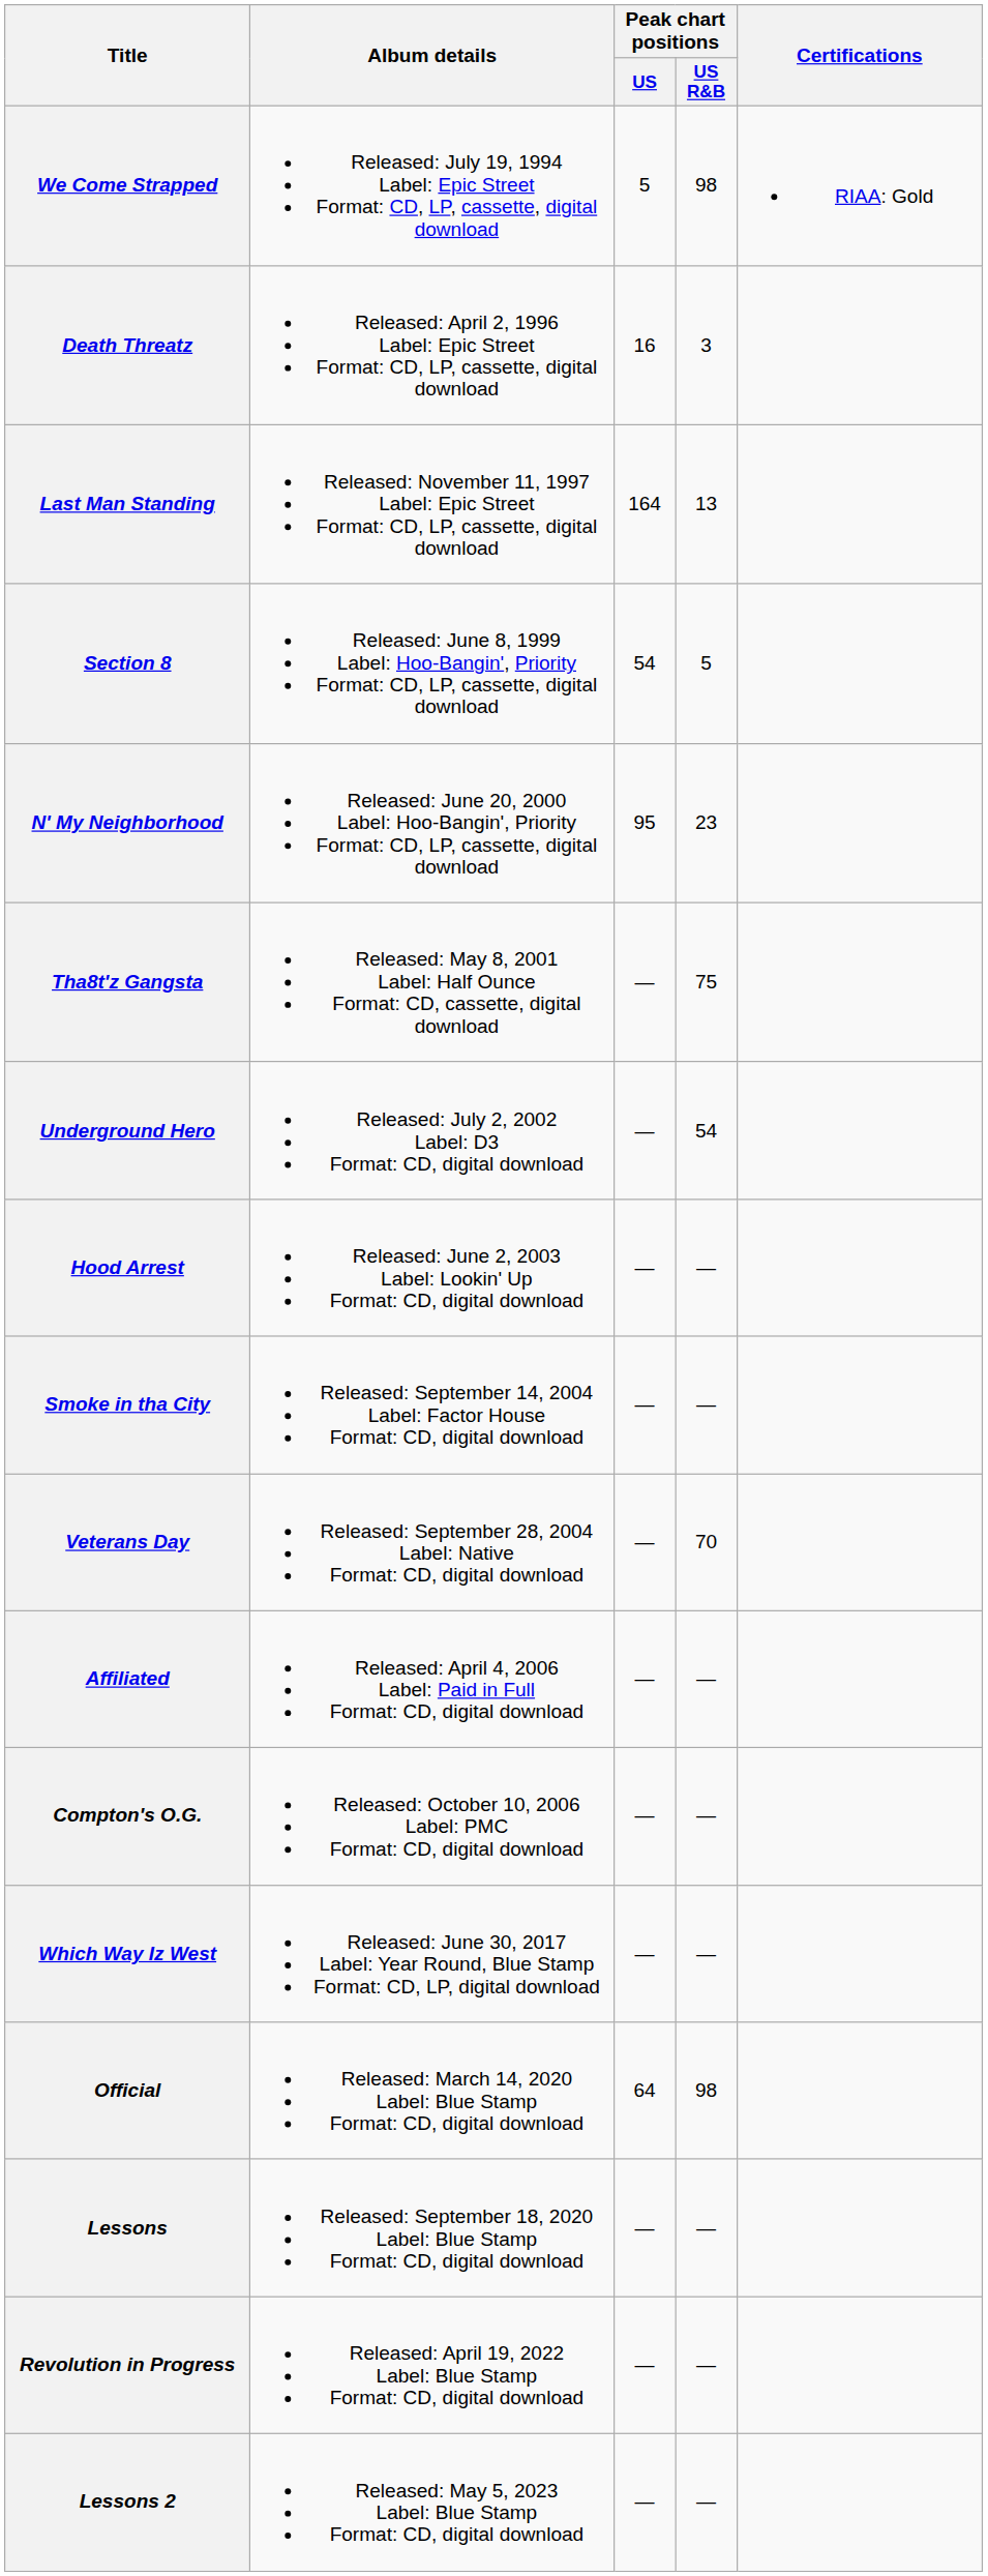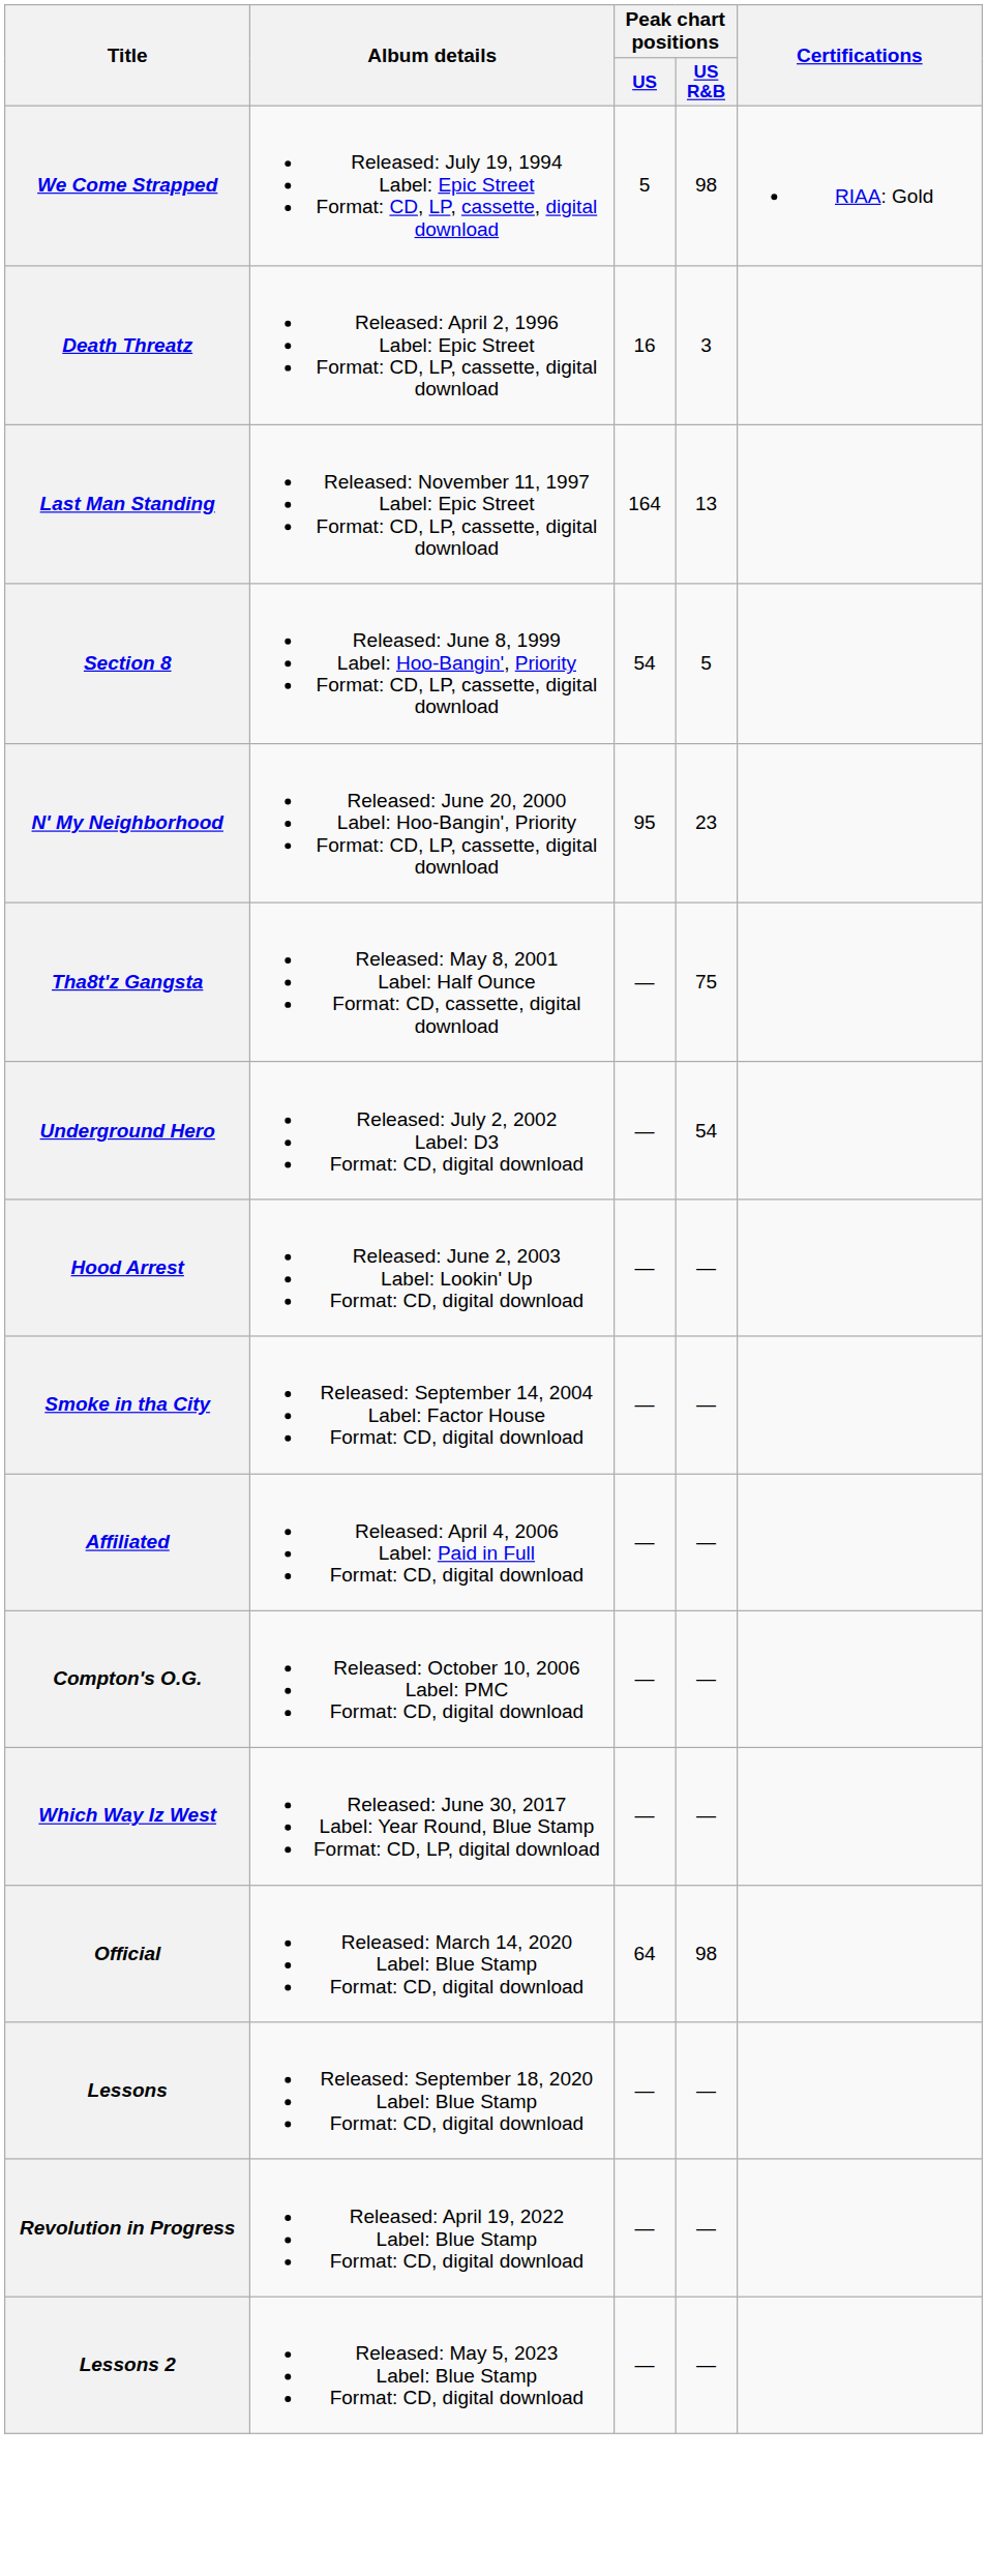 <table class="wikitable plainrowheaders" style="text-align:center;">
 <tr>
 <th rowspan="2" style="width:12em;">Title</th>
 <th rowspan="2" style="width:18em;">Album details</th>
 <th colspan="2">Peak chart positions</th>
 <th rowspan="2" style="width:12em;"><a href='#'>Certifications</a></th>
 </tr>
 <tr>
 <th style="width:3em;font-size:90%;"><a href='#'>US</a><br></th>
 <th style="width:3em;font-size:90%;"><a href='#'>US R&B</a><br></th>
 </tr>
 <tr>
 <th scope="row"><em><a href='#'>We Come Strapped</a></em></th>
 <td><br><ul><li>Released: July 19, 1994</li><li>Label: <a href='#'>Epic Street</a></li><li>Format: <a href='#'>CD</a>, <a href='#'>LP</a>, <a href='#'>cassette</a>, <a href='#'>digital download</a></li></ul></td>
 <td>5</td>
 <td>98</td>
 <td><br><ul><li><a href='#'>RIAA</a>: Gold</li></ul></td>
 </tr>
 <tr>
 <th scope="row"><em><a href='#'>Death Threatz</a></em></th>
 <td><br><ul><li>Released: April 2, 1996</li><li>Label: Epic Street</li><li>Format: CD, LP, cassette, digital download</li></ul></td>
 <td>16</td>
 <td>3</td>
 <td></td>
 </tr>
 <tr>
 <th scope="row"><em><a href='#'>Last Man Standing</a></em></th>
 <td><br><ul><li>Released: November 11, 1997</li><li>Label: Epic Street</li><li>Format: CD, LP, cassette, digital download</li></ul></td>
 <td>164</td>
 <td>13</td>
 <td></td>
 </tr>
 <tr>
 <th scope="row"><em><a href='#'>Section 8</a></em></th>
 <td><br><ul><li>Released: June 8, 1999</li><li>Label: <a href='#'>Hoo-Bangin'</a>, <a href='#'>Priority</a></li><li>Format: CD, LP, cassette, digital download</li></ul></td>
 <td>54</td>
 <td>5</td>
 <td></td>
 </tr>
 <tr>
 <th scope="row"><em><a href='#'>N' My Neighborhood</a></em></th>
 <td><br><ul><li>Released: June 20, 2000</li><li>Label: Hoo-Bangin', Priority</li><li>Format: CD, LP, cassette, digital download</li></ul></td>
 <td>95</td>
 <td>23</td>
 <td></td>
 </tr>
 <tr>
 <th scope="row"><em><a href='#'>Tha8t'z Gangsta</a></em></th>
 <td><br><ul><li>Released: May 8, 2001</li><li>Label: Half Ounce</li><li>Format: CD, cassette, digital download</li></ul></td>
 <td>—</td>
 <td>75</td>
 <td></td>
 </tr>
 <tr>
 <th scope="row"><em><a href='#'>Underground Hero</a></em></th>
 <td><br><ul><li>Released: July 2, 2002</li><li>Label: D3</li><li>Format: CD, digital download</li></ul></td>
 <td>—</td>
 <td>54</td>
 <td></td>
 </tr>
 <tr>
 <th scope="row"><em><a href='#'>Hood Arrest</a></em></th>
 <td><br><ul><li>Released: June 2, 2003</li><li>Label: Lookin' Up</li><li>Format: CD, digital download</li></ul></td>
 <td>—</td>
 <td>—</td>
 <td></td>
 </tr>
 <tr>
 <th scope="row"><em><a href='#'>Smoke in tha City</a></em></th>
 <td><br><ul><li>Released: September 14, 2004</li><li>Label: Factor House</li><li>Format: CD, digital download</li></ul></td>
 <td>—</td>
 <td>—</td>
 <td></td>
 </tr>
 <tr>
-<th scope="row"><em><a href='#'>Veterans Day</a></em></th>
-<td><br><ul><li>Released: September 28, 2004</li><li>Label: Native</li><li>Format: CD, digital download</li></ul></td>
-<td>—</td>
-<td>70</td>
-<td></td>
-</tr>
-<tr>
 <th scope="row"><em><a href='#'>Affiliated</a></em></th>
 <td><br><ul><li>Released: April 4, 2006</li><li>Label: <a href='#'>Paid in Full</a></li><li>Format: CD, digital download</li></ul></td>
 <td>—</td>
 <td>—</td>
 <td></td>
 </tr>
 <tr>
 <th scope="row"><em>Compton's O.G.</em></th>
 <td><br><ul><li>Released: October 10, 2006</li><li>Label: PMC</li><li>Format: CD, digital download</li></ul></td>
 <td>—</td>
 <td>—</td>
 <td></td>
 </tr>
 <tr>
 <th scope="row"><em><a href='#'>Which Way Iz West</a></em></th>
 <td><br><ul><li>Released: June 30, 2017</li><li>Label: Year Round, Blue Stamp</li><li>Format: CD, LP, digital download</li></ul></td>
 <td>—</td>
 <td>—</td>
 <td></td>
 </tr>
 <tr>
 <th scope="row"><em>Official</em></th>
 <td><br><ul><li>Released: March 14, 2020</li><li>Label: Blue Stamp</li><li>Format: CD, digital download</li></ul></td>
 <td>64</td>
 <td>98</td>
 <td></td>
 </tr>
 <tr>
 <th scope="row"><em>Lessons</em></th>
 <td><br><ul><li>Released: September 18, 2020</li><li>Label: Blue Stamp</li><li>Format: CD, digital download</li></ul></td>
 <td>—</td>
 <td>—</td>
 <td></td>
 </tr>
 <tr>
 <th scope="row"><em>Revolution in Progress</em></th>
 <td><br><ul><li>Released: April 19, 2022</li><li>Label: Blue Stamp</li><li>Format: CD, digital download</li></ul></td>
 <td>—</td>
 <td>—</td>
 <td></td>
 </tr>
 <tr>
 <th scope="row"><em>Lessons 2</em></th>
 <td><br><ul><li>Released: May 5, 2023</li><li>Label: Blue Stamp</li><li>Format: CD, digital download</li></ul></td>
 <td>—</td>
 <td>—</td>
 <td></td>
 </tr>
 </table>
